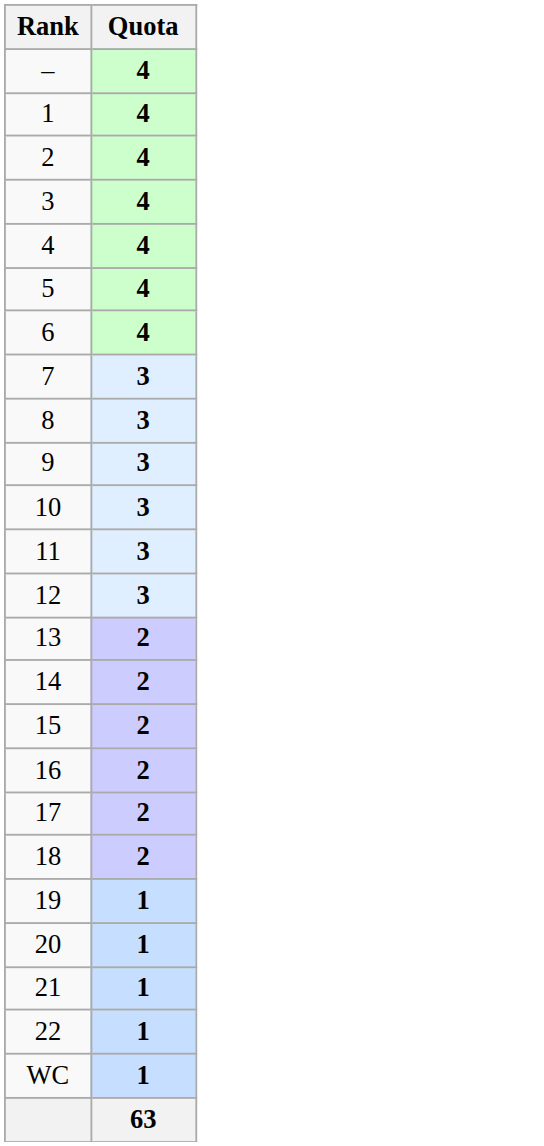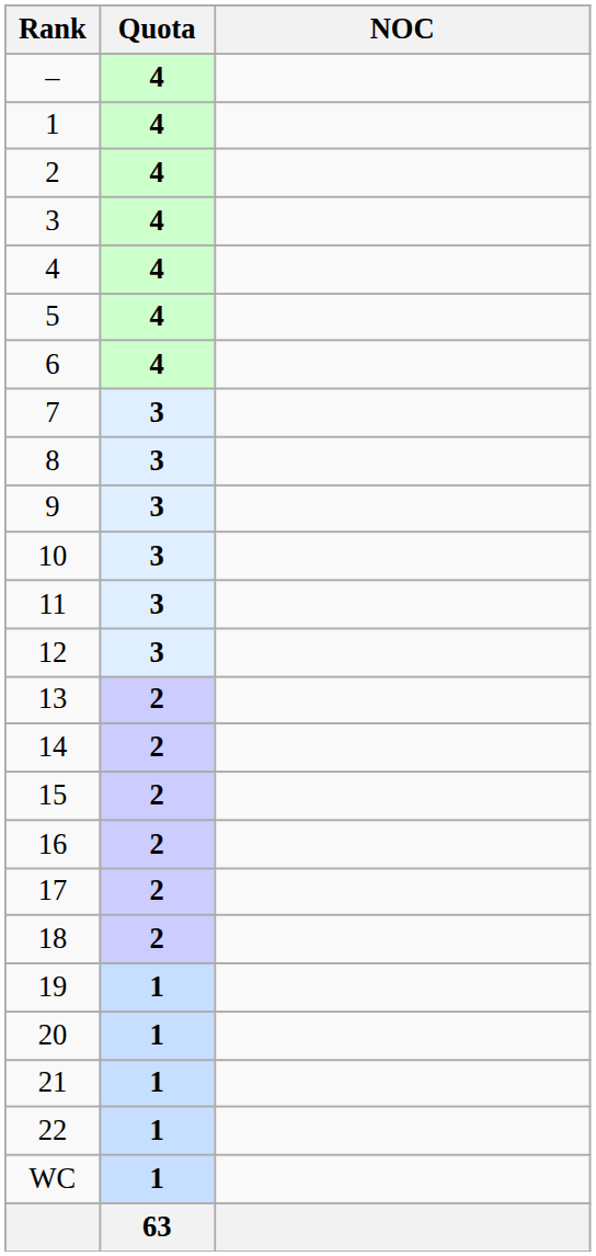 <table class="wikitable" style="text-align:center; font-size:90%">
 <tr>
 <th>Rank</th>
 <th>Quota</th>
+<th>NOC</th>
 </tr>
 <tr>
 <td>–</td>
 <td bgcolor=#ccffcc><strong>4</strong></td>
+<td align=left></td>
 </tr>
 <tr>
 <td>1</td>
 <td bgcolor=#ccffcc><strong>4</strong></td>
+<td align=left></td>
 </tr>
 <tr>
 <td>2</td>
 <td bgcolor=#ccffcc><strong>4</strong></td>
+<td align=left></td>
 </tr>
 <tr>
 <td>3</td>
 <td bgcolor=#ccffcc><strong>4</strong></td>
+<td align=left></td>
 </tr>
 <tr>
 <td>4</td>
 <td bgcolor=#ccffcc><strong>4</strong></td>
+<td align=left></td>
 </tr>
 <tr>
 <td>5</td>
 <td bgcolor=#ccffcc><strong>4</strong></td>
+<td align=left></td>
 </tr>
 <tr>
 <td>6</td>
 <td bgcolor=#ccffcc><strong>4</strong></td>
+<td align=left></td>
 </tr>
 <tr>
 <td>7</td>
 <td bgcolor=#dfefff><strong>3</strong></td>
+<td align=left></td>
 </tr>
 <tr>
 <td>8</td>
 <td bgcolor=#dfefff><strong>3</strong></td>
+<td align=left></td>
 </tr>
 <tr>
 <td>9</td>
 <td bgcolor=#dfefff><strong>3</strong></td>
+<td align=left></td>
 </tr>
 <tr>
 <td>10</td>
 <td bgcolor=#dfefff><strong>3</strong></td>
+<td align=left></td>
 </tr>
 <tr>
 <td>11</td>
 <td bgcolor=#dfefff><strong>3</strong></td>
+<td align=left></td>
 </tr>
 <tr>
 <td>12</td>
 <td bgcolor=#dfefff><strong>3</strong></td>
+<td align=left></td>
 </tr>
 <tr>
 <td>13</td>
 <td bgcolor=#ccccff><strong>2</strong></td>
+<td align=left></td>
 </tr>
 <tr>
 <td>14</td>
 <td bgcolor=#ccccff><strong>2</strong></td>
+<td align=left></td>
 </tr>
 <tr>
 <td>15</td>
 <td bgcolor=#ccccff><strong>2</strong></td>
+<td align=left></td>
 </tr>
 <tr>
 <td>16</td>
 <td bgcolor=#ccccff><strong>2</strong></td>
+<td align=left></td>
 </tr>
 <tr>
 <td>17</td>
 <td bgcolor=#ccccff><strong>2</strong></td>
+<td align=left></td>
 </tr>
 <tr>
 <td>18</td>
 <td bgcolor=#ccccff><strong>2</strong></td>
+<td align=left></td>
 </tr>
 <tr>
 <td>19</td>
 <td bgcolor=#C6DEFF><strong>1</strong></td>
+<td align=left></td>
 </tr>
 <tr>
 <td>20</td>
 <td bgcolor=#C6DEFF><strong>1</strong></td>
+<td align=left></td>
 </tr>
 <tr>
 <td>21</td>
 <td bgcolor=#C6DEFF><strong>1</strong></td>
+<td align=left></td>
 </tr>
 <tr>
 <td>22</td>
 <td bgcolor=#C6DEFF><strong>1</strong></td>
+<td align=left></td>
 </tr>
 <tr>
 <td>WC</td>
 <td bgcolor=#C6DEFF><strong>1</strong></td>
+<td align=left></td>
 </tr>
 <tr>
 <th width=40></th>
 <th width=50>63</th>
+<th width=180></th>
 </tr>
 </table>
